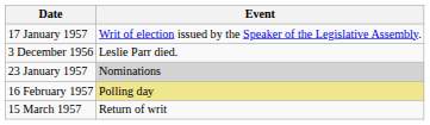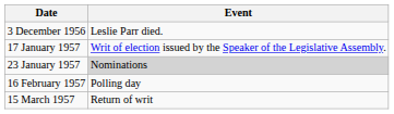 <table class="wikitable">
 <tr>
 <th>Date</th>
 <th>Event</th>
 </tr>
 <tr>
+<td>3 December 1956</td>
+<td>Leslie Parr died.</td>
+</tr>
+<tr>
 <td>17 January 1957</td>
 <td><a href='#'>Writ of election</a> issued by the <a href='#'>Speaker of the Legislative Assembly</a>.</td>
-</tr>
-<tr>
-<td>3 December 1956</td>
-<td>Leslie Parr died.</td>
 </tr>
 <tr>
 <td>23 January 1957</td>
 <td style="background: lightgrey;">Nominations</td>
 </tr>
 <tr>
 <td>16 February 1957</td>
-<td style="background: khaki;">Polling day</td>
+<td>Polling day</td>
 </tr>
 <tr>
 <td>15 March 1957</td>
 <td>Return of writ</td>
 </tr>
 </table>
